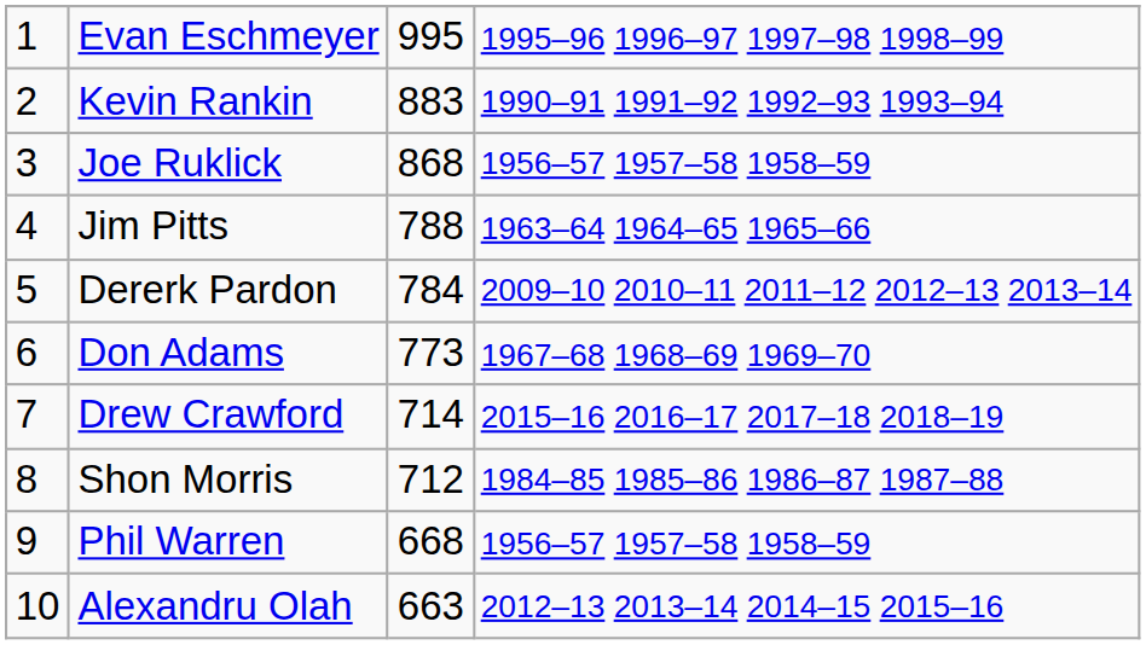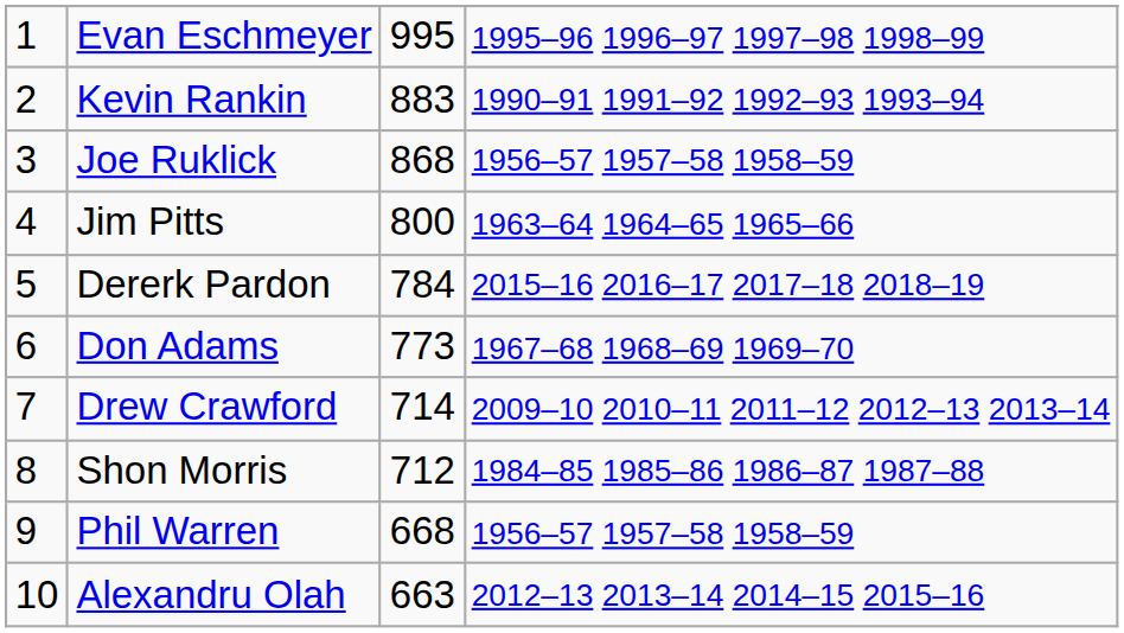 <table class="wikitable">
 <tr>
 </tr>
 <tr>
 <td>1</td>
 <td><a href='#'>Evan Eschmeyer</a></td>
 <td>995</td>
 <td style="font-size:80%;"><a href='#'>1995–96</a> <a href='#'>1996–97</a> <a href='#'>1997–98</a> <a href='#'>1998–99</a></td>
 </tr>
 <tr>
 <td>2</td>
 <td><a href='#'>Kevin Rankin</a></td>
 <td>883</td>
 <td style="font-size:80%;"><a href='#'>1990–91</a> <a href='#'>1991–92</a> <a href='#'>1992–93</a> <a href='#'>1993–94</a></td>
 </tr>
 <tr>
 <td>3</td>
 <td><a href='#'>Joe Ruklick</a></td>
 <td>868</td>
 <td style="font-size:80%;"><a href='#'>1956–57</a> <a href='#'>1957–58</a> <a href='#'>1958–59</a></td>
 </tr>
 <tr>
 <td>4</td>
 <td>Jim Pitts</td>
-<td>788</td>
+<td>800</td>
 <td style="font-size:80%;"><a href='#'>1963–64</a> <a href='#'>1964–65</a> <a href='#'>1965–66</a></td>
 </tr>
 <tr>
 <td>5</td>
 <td>Dererk Pardon</td>
 <td>784</td>
-<td style="font-size:80%;"><a href='#'>2009–10</a> <a href='#'>2010–11</a> <a href='#'>2011–12</a> <a href='#'>2012–13</a> <a href='#'>2013–14</a></td>
+<td style="font-size:80%;"><a href='#'>2015–16</a> <a href='#'>2016–17</a> <a href='#'>2017–18</a> <a href='#'>2018–19</a></td>
 </tr>
 <tr>
 <td>6</td>
 <td><a href='#'>Don Adams</a></td>
 <td>773</td>
 <td style="font-size:80%;"><a href='#'>1967–68</a> <a href='#'>1968–69</a> <a href='#'>1969–70</a></td>
 </tr>
 <tr>
 <td>7</td>
 <td><a href='#'>Drew Crawford</a></td>
 <td>714</td>
-<td style="font-size:80%;"><a href='#'>2015–16</a> <a href='#'>2016–17</a> <a href='#'>2017–18</a> <a href='#'>2018–19</a></td>
+<td style="font-size:80%;"><a href='#'>2009–10</a> <a href='#'>2010–11</a> <a href='#'>2011–12</a> <a href='#'>2012–13</a> <a href='#'>2013–14</a></td>
 </tr>
 <tr>
 <td>8</td>
 <td>Shon Morris</td>
 <td>712</td>
 <td style="font-size:80%;"><a href='#'>1984–85</a> <a href='#'>1985–86</a> <a href='#'>1986–87</a> <a href='#'>1987–88</a></td>
 </tr>
 <tr>
 <td>9</td>
 <td><a href='#'>Phil Warren</a></td>
 <td>668</td>
 <td style="font-size:80%;"><a href='#'>1956–57</a> <a href='#'>1957–58</a> <a href='#'>1958–59</a></td>
 </tr>
 <tr>
 <td>10</td>
 <td><a href='#'>Alexandru Olah</a></td>
 <td>663</td>
 <td style="font-size:80%;"><a href='#'>2012–13</a> <a href='#'>2013–14</a> <a href='#'>2014–15</a> <a href='#'>2015–16</a></td>
 </tr>
 </table>
